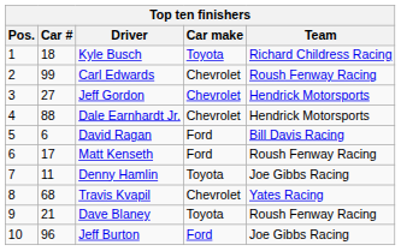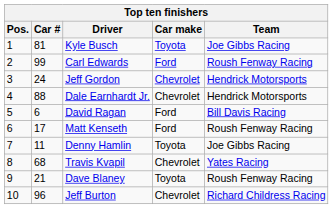 <table class="wikitable" style="font-size: 90%;">
 <tr>
 <th colspan=9>Top ten finishers</th>
 </tr>
 <tr>
 <th>Pos.</th>
 <th>Car #</th>
 <th>Driver</th>
 <th>Car make</th>
 <th>Team</th>
 </tr>
 <tr>
 <td>1</td>
-<td>18</td>
+<td>81</td>
 <td><a href='#'>Kyle Busch</a></td>
 <td><a href='#'>Toyota</a></td>
-<td><a href='#'>Richard Childress Racing</a></td>
+<td><a href='#'>Joe Gibbs Racing</a></td>
 </tr>
 <tr>
 <td>2</td>
 <td>99</td>
 <td><a href='#'>Carl Edwards</a></td>
-<td>Chevrolet</td>
+<td><a href='#'>Ford</a></td>
 <td><a href='#'>Roush Fenway Racing</a></td>
 </tr>
 <tr>
 <td>3</td>
-<td>27</td>
+<td>24</td>
 <td><a href='#'>Jeff Gordon</a></td>
 <td><a href='#'>Chevrolet</a></td>
 <td><a href='#'>Hendrick Motorsports</a></td>
 </tr>
 <tr>
 <td>4</td>
 <td>88</td>
 <td><a href='#'>Dale Earnhardt Jr.</a></td>
 <td>Chevrolet</td>
 <td>Hendrick Motorsports</td>
 </tr>
 <tr>
 <td>5</td>
 <td>6</td>
 <td><a href='#'>David Ragan</a></td>
 <td>Ford</td>
 <td><a href='#'>Bill Davis Racing</a></td>
 </tr>
 <tr>
 <td>6</td>
 <td>17</td>
 <td><a href='#'>Matt Kenseth</a></td>
 <td>Ford</td>
 <td>Roush Fenway Racing</td>
 </tr>
 <tr>
 <td>7</td>
 <td>11</td>
 <td><a href='#'>Denny Hamlin</a></td>
 <td>Toyota</td>
 <td>Joe Gibbs Racing</td>
 </tr>
 <tr>
 <td>8</td>
 <td>68</td>
 <td><a href='#'>Travis Kvapil</a></td>
 <td>Chevrolet</td>
 <td><a href='#'>Yates Racing</a></td>
 </tr>
 <tr>
 <td>9</td>
 <td>21</td>
 <td><a href='#'>Dave Blaney</a></td>
 <td>Toyota</td>
 <td>Roush Fenway Racing</td>
 </tr>
 <tr>
 <td>10</td>
 <td>96</td>
 <td><a href='#'>Jeff Burton</a></td>
-<td><a href='#'>Ford</a></td>
-<td>Joe Gibbs Racing</td>
+<td>Chevrolet</td>
+<td><a href='#'>Richard Childress Racing</a></td>
 </tr>
 </table>
